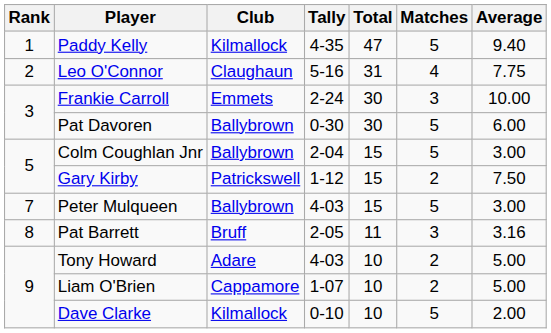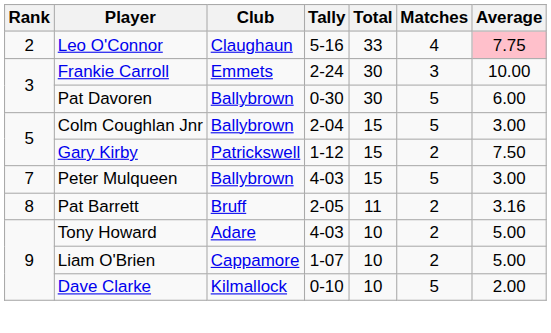 <table class="wikitable">
 <tr>
 <th>Rank</th>
 <th>Player</th>
 <th>Club</th>
 <th>Tally</th>
 <th>Total</th>
 <th>Matches</th>
 <th>Average</th>
 </tr>
 <tr>
-<td rowspan="1" style="text-align:center;">1</td>
-<td><a href='#'>Paddy Kelly</a></td>
-<td><a href='#'>Kilmallock</a></td>
-<td align=center>4-35</td>
-<td align=center>47</td>
-<td align=center>5</td>
-<td align=center>9.40</td>
-</tr>
-<tr>
 <td rowspan="1" style="text-align:center;">2</td>
 <td><a href='#'>Leo O'Connor</a></td>
 <td><a href='#'>Claughaun</a></td>
 <td align=center>5-16</td>
-<td align=center>31</td>
+<td align=center>33</td>
 <td align=center>4</td>
-<td align=center>7.75</td>
+<td align=center style="background: pink;">7.75</td>
 </tr>
 <tr>
 <td rowspan="2" style="text-align:center;">3</td>
 <td><a href='#'>Frankie Carroll</a></td>
 <td><a href='#'>Emmets</a></td>
 <td align=center>2-24</td>
 <td align=center>30</td>
 <td align=center>3</td>
 <td align=center>10.00</td>
 </tr>
 <tr>
 <td>Pat Davoren</td>
 <td><a href='#'>Ballybrown</a></td>
 <td align=center>0-30</td>
 <td align=center>30</td>
 <td align=center>5</td>
 <td align=center>6.00</td>
 </tr>
 <tr>
 <td rowspan="2" style="text-align:center;">5</td>
 <td>Colm Coughlan Jnr</td>
 <td><a href='#'>Ballybrown</a></td>
 <td align=center>2-04</td>
 <td align=center>15</td>
 <td align=center>5</td>
 <td align=center>3.00</td>
 </tr>
 <tr>
 <td><a href='#'>Gary Kirby</a></td>
 <td><a href='#'>Patrickswell</a></td>
 <td align=center>1-12</td>
 <td align=center>15</td>
 <td align=center>2</td>
 <td align=center>7.50</td>
 </tr>
 <tr>
 <td rowspan="1" style="text-align:center;">7</td>
 <td>Peter Mulqueen</td>
 <td><a href='#'>Ballybrown</a></td>
 <td align=center>4-03</td>
 <td align=center>15</td>
 <td align=center>5</td>
 <td align=center>3.00</td>
 </tr>
 <tr>
 <td rowspan="1" style="text-align:center;">8</td>
 <td>Pat Barrett</td>
 <td><a href='#'>Bruff</a></td>
 <td align=center>2-05</td>
 <td align=center>11</td>
-<td align=center>3</td>
+<td align=center>2</td>
 <td align=center>3.16</td>
 </tr>
 <tr>
 <td rowspan="3" style="text-align:center;">9</td>
 <td>Tony Howard</td>
 <td><a href='#'>Adare</a></td>
 <td align=center>4-03</td>
 <td align=center>10</td>
 <td align=center>2</td>
 <td align=center>5.00</td>
 </tr>
 <tr>
 <td>Liam O'Brien</td>
 <td><a href='#'>Cappamore</a></td>
 <td align=center>1-07</td>
 <td align=center>10</td>
 <td align=center>2</td>
 <td align=center>5.00</td>
 </tr>
 <tr>
 <td><a href='#'>Dave Clarke</a></td>
 <td><a href='#'>Kilmallock</a></td>
 <td align=center>0-10</td>
 <td align=center>10</td>
 <td align=center>5</td>
 <td align=center>2.00</td>
 </tr>
 </table>
